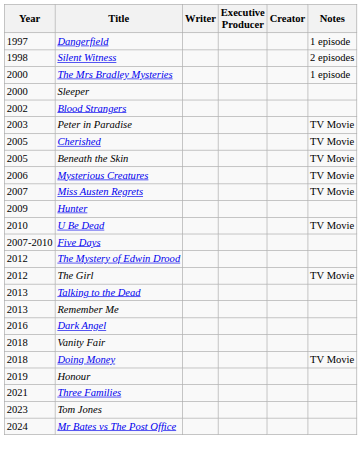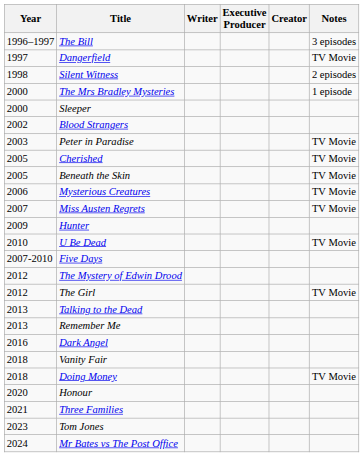 <table class="wikitable">
 <tr>
 <th>Year</th>
 <th>Title</th>
 <th>Writer</th>
 <th>Executive<br>Producer</th>
 <th>Creator</th>
 <th>Notes</th>
 </tr>
 <tr>
+<td>1996–1997</td>
+<td><em><a href='#'>The Bill</a></em></td>
+<td></td>
+<td></td>
+<td></td>
+<td>3 episodes</td>
+</tr>
+<tr>
 <td>1997</td>
 <td><em><a href='#'>Dangerfield</a></em></td>
 <td></td>
 <td></td>
 <td></td>
-<td>1 episode</td>
+<td>TV Movie</td>
 </tr>
 <tr>
 <td>1998</td>
 <td><em><a href='#'>Silent Witness</a></em></td>
 <td></td>
 <td></td>
 <td></td>
 <td>2 episodes</td>
 </tr>
 <tr>
 <td>2000</td>
 <td><em><a href='#'>The Mrs Bradley Mysteries</a></em></td>
 <td></td>
 <td></td>
 <td></td>
 <td>1 episode</td>
 </tr>
 <tr>
 <td>2000</td>
 <td><em>Sleeper</em></td>
 <td></td>
 <td></td>
 <td></td>
 <td></td>
 </tr>
 <tr>
 <td>2002</td>
 <td><em><a href='#'>Blood Strangers</a></em></td>
 <td></td>
 <td></td>
 <td></td>
 <td></td>
 </tr>
 <tr>
 <td>2003</td>
 <td><em>Peter in Paradise</em></td>
 <td></td>
 <td></td>
 <td></td>
 <td>TV Movie</td>
 </tr>
 <tr>
 <td>2005</td>
 <td><em><a href='#'>Cherished</a></em></td>
 <td></td>
 <td></td>
 <td></td>
 <td>TV Movie</td>
 </tr>
 <tr>
 <td>2005</td>
 <td><em>Beneath the Skin</em></td>
 <td></td>
 <td></td>
 <td></td>
 <td>TV Movie</td>
 </tr>
 <tr>
 <td>2006</td>
 <td><em><a href='#'>Mysterious Creatures</a></em></td>
 <td></td>
 <td></td>
 <td></td>
 <td>TV Movie</td>
 </tr>
 <tr>
 <td>2007</td>
 <td><em><a href='#'>Miss Austen Regrets</a></em></td>
 <td></td>
 <td></td>
 <td></td>
 <td>TV Movie</td>
 </tr>
 <tr>
 <td>2009</td>
 <td><em><a href='#'>Hunter</a></em></td>
 <td></td>
 <td></td>
 <td></td>
 <td></td>
 </tr>
 <tr>
 <td>2010</td>
 <td><em><a href='#'>U Be Dead</a></em></td>
 <td></td>
 <td></td>
 <td></td>
 <td>TV Movie</td>
 </tr>
 <tr>
 <td>2007-2010</td>
 <td><em><a href='#'>Five Days</a></em></td>
 <td></td>
 <td></td>
 <td></td>
 <td></td>
 </tr>
 <tr>
 <td>2012</td>
 <td><em><a href='#'>The Mystery of Edwin Drood</a></em></td>
 <td></td>
 <td></td>
 <td></td>
 <td></td>
 </tr>
 <tr>
 <td>2012</td>
 <td><em>The Girl</em></td>
 <td></td>
 <td></td>
 <td></td>
 <td>TV Movie</td>
 </tr>
 <tr>
 <td>2013</td>
 <td><em><a href='#'>Talking to the Dead</a></em></td>
 <td></td>
 <td></td>
 <td></td>
 <td></td>
 </tr>
 <tr>
 <td>2013</td>
 <td><em>Remember Me</em></td>
 <td></td>
 <td></td>
 <td></td>
 <td></td>
 </tr>
 <tr>
 <td>2016</td>
 <td><em><a href='#'>Dark Angel</a></em></td>
 <td></td>
 <td></td>
 <td></td>
 <td></td>
 </tr>
 <tr>
 <td>2018</td>
 <td><em>Vanity Fair</em></td>
 <td></td>
 <td></td>
 <td></td>
 <td></td>
 </tr>
 <tr>
 <td>2018</td>
 <td><em><a href='#'>Doing Money</a></em></td>
 <td></td>
 <td></td>
 <td></td>
 <td>TV Movie</td>
 </tr>
 <tr>
-<td>2019</td>
+<td>2020</td>
 <td><em>Honour</em></td>
 <td></td>
 <td></td>
 <td></td>
 <td></td>
 </tr>
 <tr>
 <td>2021</td>
 <td><em><a href='#'>Three Families</a></em></td>
 <td></td>
 <td></td>
 <td></td>
 <td></td>
 </tr>
 <tr>
 <td>2023</td>
 <td><em>Tom Jones</em></td>
 <td></td>
 <td></td>
 <td></td>
 <td></td>
 </tr>
 <tr>
 <td>2024</td>
 <td><em><a href='#'>Mr Bates vs The Post Office</a></em></td>
 <td></td>
 <td></td>
 <td></td>
 <td></td>
 </tr>
 </table>
